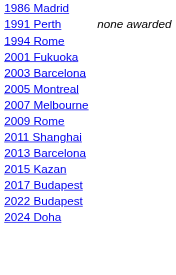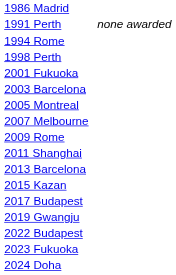 <table>
 <tr>
 <td><a href='#'>1986 Madrid</a></td>
 <td></td>
 <td></td>
 <td></td>
 </tr>
 <tr>
 <td rowspan=2><a href='#'>1991 Perth</a></td>
 <td rowspan=2></td>
 <td></td>
 <td rowspan=2><em>none awarded</em></td>
 </tr>
 <tr>
 <td></td>
 </tr>
 <tr>
 <td><a href='#'>1994 Rome</a></td>
+<td></td>
+<td></td>
+<td></td>
+</tr>
+<tr>
+<td><a href='#'>1998 Perth</a></td>
 <td></td>
 <td></td>
 <td></td>
 </tr>
 <tr>
 <td><a href='#'>2001 Fukuoka</a></td>
 <td></td>
 <td></td>
 <td></td>
 </tr>
 <tr>
 <td><a href='#'>2003 Barcelona</a></td>
 <td></td>
 <td></td>
 <td></td>
 </tr>
 <tr>
 <td><a href='#'>2005 Montreal</a></td>
 <td></td>
 <td></td>
 <td></td>
 </tr>
 <tr>
 <td><a href='#'>2007 Melbourne</a></td>
 <td></td>
 <td></td>
 <td></td>
 </tr>
 <tr>
 <td rowspan=2><a href='#'>2009 Rome</a></td>
 <td rowspan=2></td>
 <td rowspan=2></td>
 <td></td>
 </tr>
 <tr>
 <td></td>
 </tr>
 <tr>
 <td><a href='#'>2011 Shanghai</a></td>
 <td></td>
 <td></td>
 <td></td>
 </tr>
 <tr>
 <td><a href='#'>2013 Barcelona</a></td>
 <td></td>
 <td></td>
 <td></td>
 </tr>
 <tr>
 <td><a href='#'>2015 Kazan</a></td>
 <td></td>
 <td></td>
 <td></td>
 </tr>
 <tr>
 <td><a href='#'>2017 Budapest</a></td>
 <td></td>
 <td></td>
 <td></td>
 </tr>
 <tr>
+<td><a href='#'>2019 Gwangju</a></td>
+<td></td>
+<td></td>
+<td></td>
+</tr>
+<tr>
 <td rowspan=2><a href='#'>2022 Budapest</a></td>
 <td rowspan=2></td>
 <td rowspan=2></td>
 <td></td>
 </tr>
 <tr>
 <td></td>
 </tr>
 <tr>
+<td><a href='#'>2023 Fukuoka</a></td>
+<td></td>
+<td></td>
+<td></td>
+</tr>
+<tr>
 <td><a href='#'>2024 Doha</a></td>
 <td></td>
 <td></td>
 <td></td>
 </tr>
 </table>
